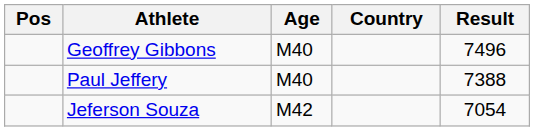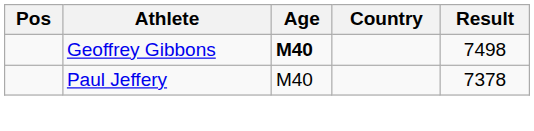 <table class="wikitable"  style="text-align:center; width:50%;">
 <tr>
 <th>Pos</th>
 <th>Athlete</th>
 <th>Age</th>
 <th>Country</th>
 <th>Result</th>
 </tr>
 <tr>
 <td align=center></td>
 <td align=left><a href='#'>Geoffrey Gibbons</a></td>
-<td align=left>M40</td>
+<td align=left><strong>M40</strong></td>
 <td align=left></td>
-<td>7496</td>
+<td>7498</td>
 </tr>
 <tr>
 <td align=center></td>
 <td align=left><a href='#'>Paul Jeffery</a></td>
 <td align=left>M40</td>
 <td align=left></td>
-<td>7388</td>
-</tr>
-<tr>
-<td align=center></td>
-<td align=left><a href='#'>Jeferson Souza</a></td>
-<td align=left>M42</td>
-<td align=left></td>
-<td>7054</td>
+<td>7378</td>
 </tr>
 </table>
